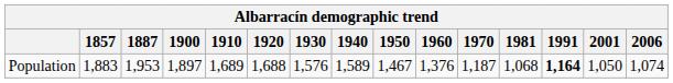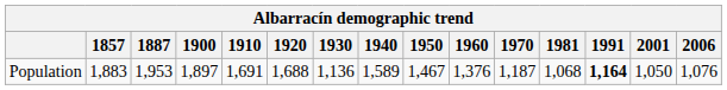 <table class="wikitable">
 <tr>
 <th bgcolor=black colspan=20 style="color:black;">Albarracín demographic trend</th>
 </tr>
 <tr>
 <th></th>
 <th>1857</th>
 <th>1887</th>
 <th>1900</th>
 <th>1910</th>
 <th>1920</th>
 <th>1930</th>
 <th>1940</th>
 <th>1950</th>
 <th>1960</th>
 <th>1970</th>
 <th>1981</th>
 <th>1991</th>
 <th>2001</th>
 <th>2006</th>
 </tr>
 <tr>
 <td>Population</td>
 <td align=center>1,883</td>
 <td align=center>1,953</td>
 <td align=center>1,897</td>
-<td align=center>1,689</td>
+<td align=center>1,691</td>
 <td align=center>1,688</td>
-<td align=center>1,576</td>
+<td align=center>1,136</td>
 <td align=center>1,589</td>
 <td align=center>1,467</td>
 <td align=center>1,376</td>
 <td align=center>1,187</td>
 <td align=center>1,068</td>
 <td align=center><strong>1,164</strong></td>
 <td align=center>1,050</td>
-<td align=center>1,074</td>
+<td align=center>1,076</td>
 </tr>
 </table>
